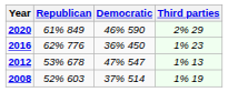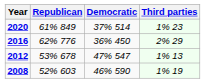 <table class="wikitable" style="float:right; font-size:95%;">
 <tr bgcolor=lightgrey>
 <th>Year</th>
 <th><a href='#'>Republican</a></th>
 <th><a href='#'>Democratic</a></th>
 <th><a href='#'>Third parties</a></th>
 </tr>
 <tr>
 <td style="text-align:center;"><strong><a href='#'>2020</a></strong></td>
 <td style="text-align:center;" ><em>61%</em> <em>849</em></td>
-<td style="text-align:center;" ><em>46%</em> <em>590</em></td>
-<td style="text-align:center; background:honeyDew;"><em>2%</em> <em>29</em></td>
+<td style="text-align:center;" ><em>37%</em> <em>514</em></td>
+<td style="text-align:center; background:honeyDew;"><em>1%</em> <em>23</em></td>
 </tr>
 <tr>
 <td style="text-align:center;"><strong><a href='#'>2016</a></strong></td>
 <td style="text-align:center;" ><em>62%</em> <em>776</em></td>
 <td style="text-align:center;" ><em>36%</em> <em>450</em></td>
-<td style="text-align:center; background:honeyDew;"><em>1%</em> <em>23</em></td>
+<td style="text-align:center; background:honeyDew;"><em>2%</em> <em>29</em></td>
 </tr>
 <tr>
 <td style="text-align:center;"><strong><a href='#'>2012</a></strong></td>
 <td style="text-align:center;" ><em>53%</em> <em>678</em></td>
 <td style="text-align:center;" ><em>47%</em> <em>547</em></td>
 <td style="text-align:center; background:honeyDew;"><em>1%</em> <em>13</em></td>
 </tr>
 <tr>
 <td style="text-align:center;"><strong><a href='#'>2008</a></strong></td>
 <td style="text-align:center;" ><em>52%</em> <em>603</em></td>
-<td style="text-align:center;" ><em>37%</em> <em>514</em></td>
+<td style="text-align:center;" ><em>46%</em> <em>590</em></td>
 <td style="text-align:center; background:honeyDew;"><em>1%</em> <em>19</em></td>
 </tr>
 </table>
